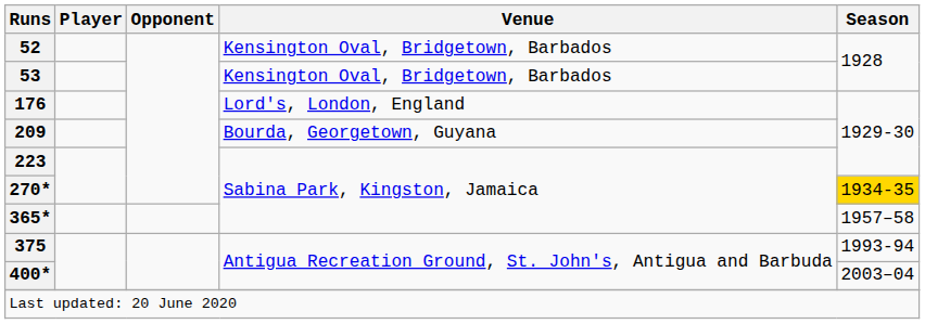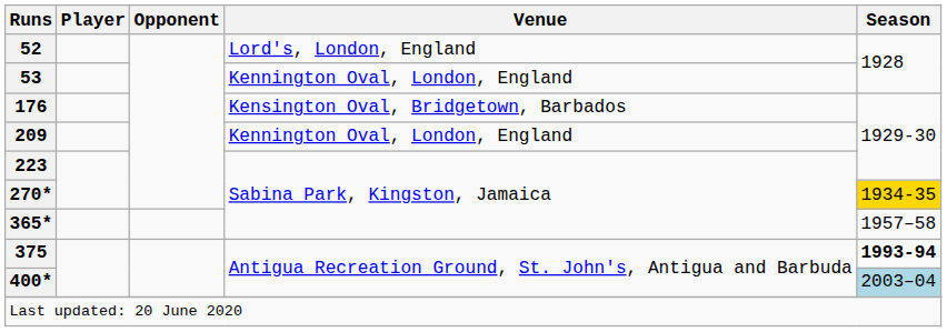 <table class="wikitable plainrowheaders sortable">
 <tr>
 <th scope=col>Runs</th>
 <th scope=col>Player</th>
 <th scope=col>Opponent</th>
 <th scope=col>Venue</th>
 <th scope=col>Season</th>
 </tr>
 <tr>
 <th>52</th>
 <td></td>
 <td rowspan=6></td>
-<td><a href='#'>Kensington Oval</a>, <a href='#'>Bridgetown</a>, Barbados</td>
+<td><a href='#'>Lord's</a>, <a href='#'>London</a>, England</td>
 <td rowspan=2>1928</td>
 </tr>
 <tr>
 <th>53</th>
 <td></td>
-<td><a href='#'>Kensington Oval</a>, <a href='#'>Bridgetown</a>, Barbados</td>
+<td><a href='#'>Kennington Oval</a>, <a href='#'>London</a>, England</td>
 </tr>
 <tr>
 <th>176</th>
 <td></td>
-<td><a href='#'>Lord's</a>, <a href='#'>London</a>, England</td>
+<td><a href='#'>Kensington Oval</a>, <a href='#'>Bridgetown</a>, Barbados</td>
 <td rowspan=3>1929-30</td>
 </tr>
 <tr>
 <th>209</th>
 <td></td>
-<td><a href='#'>Bourda</a>, <a href='#'>Georgetown</a>, Guyana</td>
+<td><a href='#'>Kennington Oval</a>, <a href='#'>London</a>, England</td>
 </tr>
 <tr>
 <th>223</th>
 <td rowspan=2></td>
 <td rowspan=3><a href='#'>Sabina Park</a>, <a href='#'>Kingston</a>, Jamaica</td>
 </tr>
 <tr>
 <th>270*</th>
 <td style="background: gold;">1934-35</td>
 </tr>
 <tr>
 <th>365*</th>
 <td></td>
 <td></td>
 <td>1957–58</td>
 </tr>
 <tr>
 <th>375</th>
 <td rowspan=2></td>
 <td rowspan=2></td>
 <td rowspan=2><a href='#'>Antigua Recreation Ground</a>, <a href='#'>St. John's</a>, Antigua and Barbuda</td>
-<td>1993-94</td>
+<td><strong>1993-94</strong></td>
 </tr>
 <tr>
 <th>400*</th>
-<td>2003–04</td>
+<td style="background: lightblue;">2003–04</td>
 </tr>
 <tr>
 </tr>
 <tr class=sortbottom>
 <td colspan=5><small>Last updated: 20 June 2020</small></td>
 </tr>
 </table>
